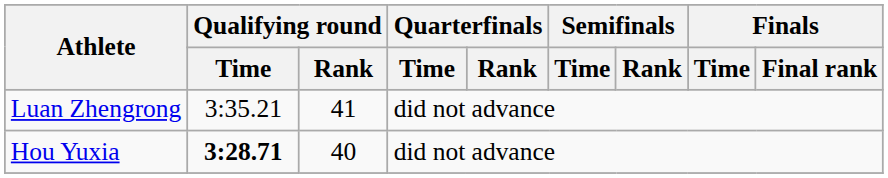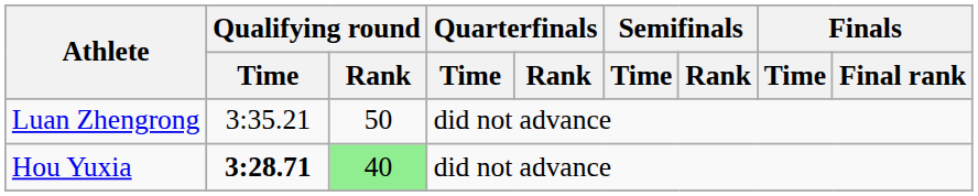 <table class="wikitable" style="font-size:90%">
 <tr>
 <th rowspan="2">Athlete</th>
 <th colspan="2">Qualifying round</th>
 <th colspan="2">Quarterfinals</th>
 <th colspan="2">Semifinals</th>
 <th colspan="2">Finals</th>
 </tr>
 <tr>
 <th>Time</th>
 <th>Rank</th>
 <th>Time</th>
 <th>Rank</th>
 <th>Time</th>
 <th>Rank</th>
 <th>Time</th>
 <th>Final rank</th>
 </tr>
 <tr>
 <td><a href='#'>Luan Zhengrong</a></td>
 <td align="center">3:35.21</td>
-<td align="center">41</td>
+<td align="center">50</td>
 <td colspan="6">did not advance</td>
 </tr>
 <tr>
 <td><a href='#'>Hou Yuxia</a></td>
 <td align="center"><strong>3:28.71</strong></td>
-<td align="center">40</td>
+<td align="center" style="background: lightgreen;">40</td>
 <td colspan="6">did not advance</td>
 </tr>
 </table>
